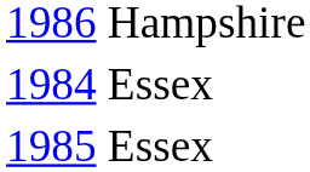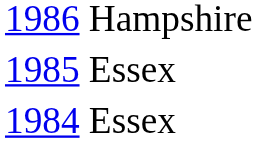 <table>
 <tr>
 <td><a href='#'>1986</a></td>
 <td>Hampshire</td>
 </tr>
 <tr>
+<td><a href='#'>1985</a></td>
+<td>Essex</td>
+</tr>
+<tr>
 <td><a href='#'>1984</a></td>
 <td>Essex</td>
 </tr>
-<tr>
-<td><a href='#'>1985</a></td>
-<td>Essex</td>
-</tr>
 </table>
